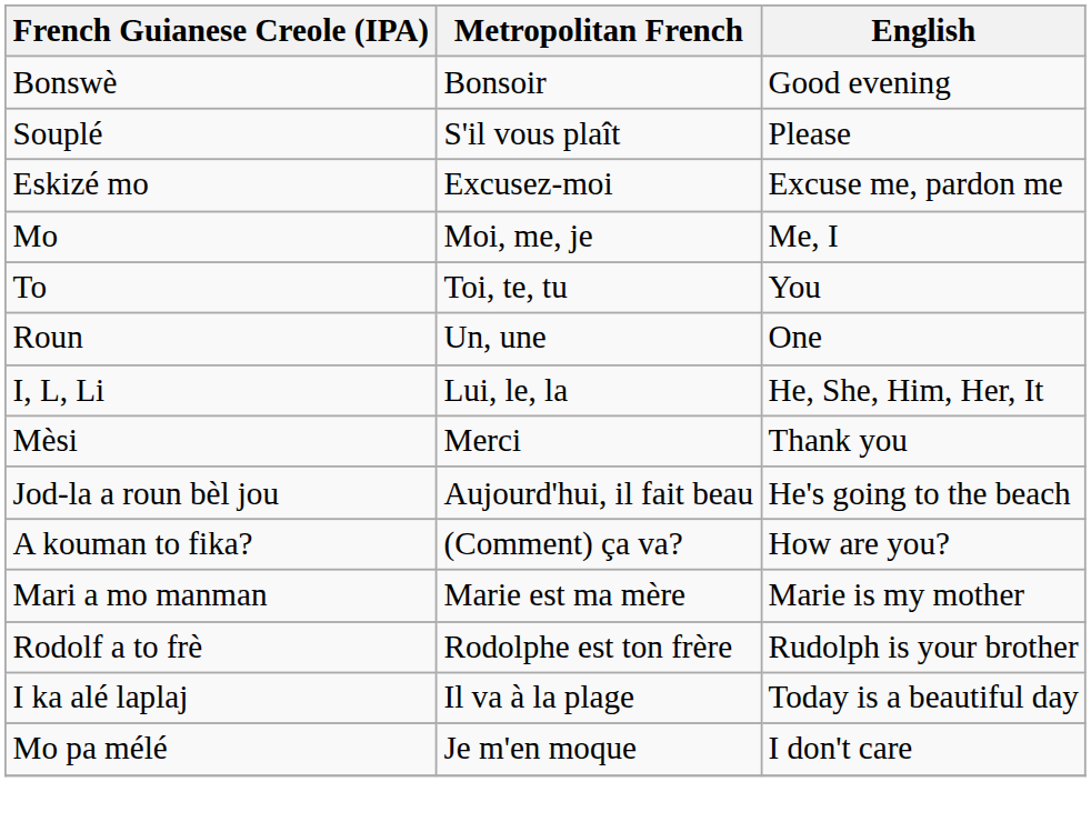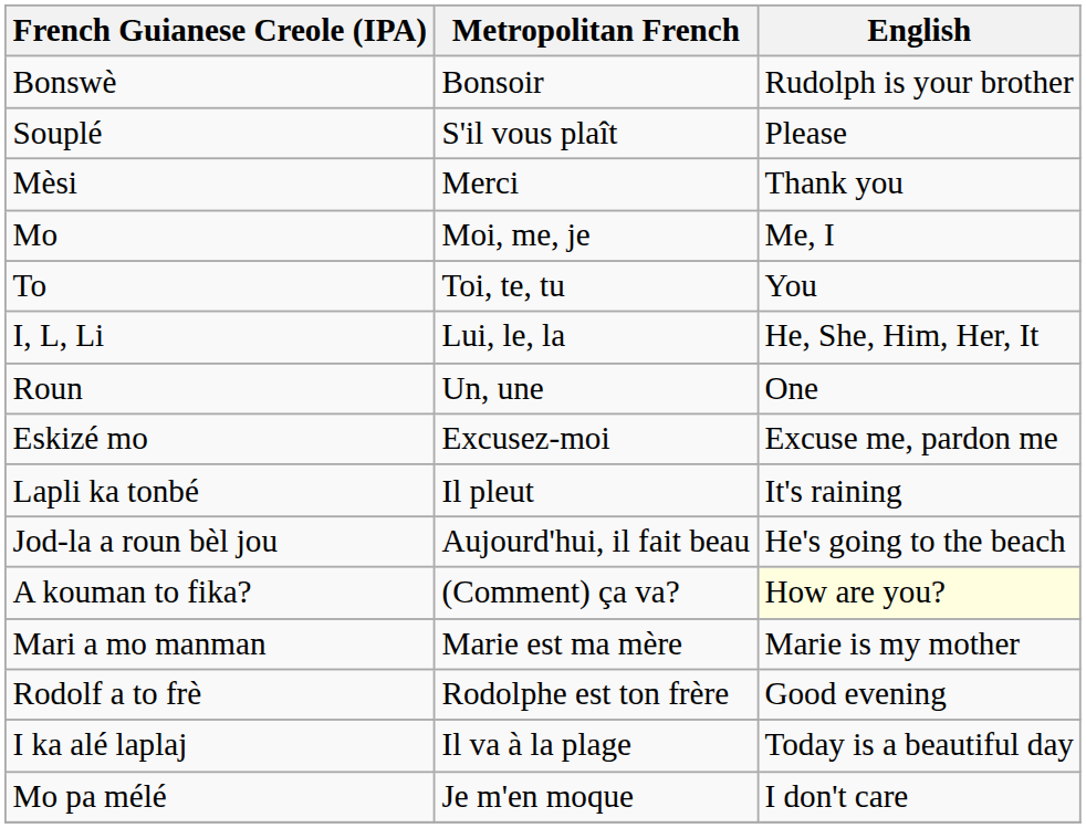 <table class="wikitable">
 <tr>
 <th>French Guianese Creole (IPA)</th>
 <th>Metropolitan French</th>
 <th>English</th>
 </tr>
 <tr>
 <td>Bonswè </td>
 <td>Bonsoir</td>
-<td>Good evening</td>
+<td>Rudolph is your brother</td>
 </tr>
 <tr>
 <td>Souplé </td>
 <td>S'il vous plaît</td>
 <td>Please</td>
 </tr>
 <tr>
-<td>Eskizé mo </td>
-<td>Excusez-moi</td>
-<td>Excuse me, pardon me</td>
+<td>Mèsi </td>
+<td>Merci</td>
+<td>Thank you</td>
 </tr>
 <tr>
 <td>Mo </td>
 <td>Moi, me, je</td>
 <td>Me, I</td>
 </tr>
 <tr>
 <td>To </td>
 <td>Toi, te, tu</td>
 <td>You</td>
 </tr>
 <tr>
+<td>I, L, Li </td>
+<td>Lui, le, la</td>
+<td>He, She, Him, Her, It</td>
+</tr>
+<tr>
 <td>Roun </td>
 <td>Un, une</td>
 <td>One</td>
 </tr>
 <tr>
-<td>I, L, Li </td>
-<td>Lui, le, la</td>
-<td>He, She, Him, Her, It</td>
+<td>Eskizé mo </td>
+<td>Excusez-moi</td>
+<td>Excuse me, pardon me</td>
 </tr>
 <tr>
-<td>Mèsi </td>
-<td>Merci</td>
-<td>Thank you</td>
+<td>Lapli ka tonbé </td>
+<td>Il pleut</td>
+<td>It's raining</td>
 </tr>
 <tr>
 <td>Jod-la a roun bèl jou </td>
 <td>Aujourd'hui, il fait beau</td>
 <td>He's going to the beach</td>
 </tr>
 <tr>
 <td>A kouman to fika? </td>
 <td>(Comment) ça va?</td>
-<td>How are you?</td>
+<td style="background: lightyellow;">How are you?</td>
 </tr>
 <tr>
 <td>Mari a mo manman </td>
 <td>Marie est ma mère</td>
 <td>Marie is my mother</td>
 </tr>
 <tr>
 <td>Rodolf a to frè </td>
 <td>Rodolphe est ton frère</td>
-<td>Rudolph is your brother</td>
+<td>Good evening</td>
 </tr>
 <tr>
 <td>I ka alé laplaj </td>
 <td>Il va à la plage</td>
 <td>Today is a beautiful day</td>
 </tr>
 <tr>
 <td>Mo pa mélé </td>
 <td>Je m'en moque</td>
 <td>I don't care</td>
 </tr>
 <tr>
 </tr>
 </table>
